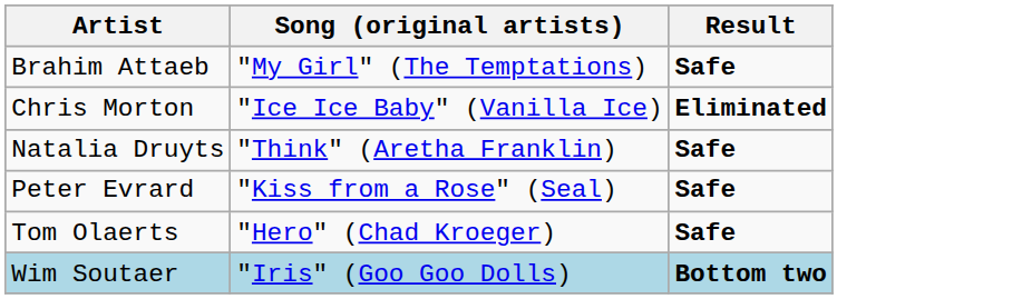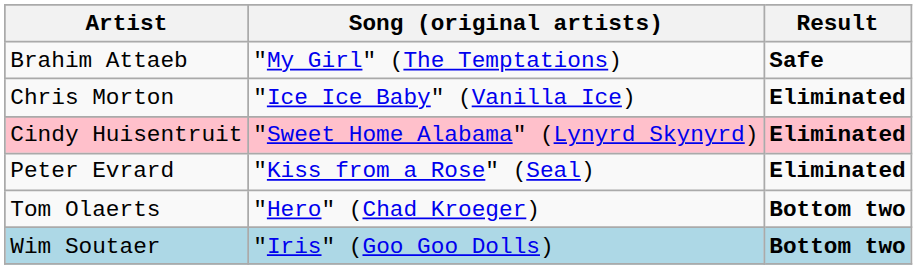 <table class=wikitable>
 <tr>
 <th>Artist</th>
 <th>Song (original artists)</th>
 <th>Result</th>
 </tr>
 <tr>
 <td>Brahim Attaeb</td>
 <td>"<a href='#'>My Girl</a>" (<a href='#'>The Temptations</a>)</td>
 <td><strong>Safe</strong></td>
 </tr>
 <tr>
 <td>Chris Morton</td>
 <td>"<a href='#'>Ice Ice Baby</a>" (<a href='#'>Vanilla Ice</a>)</td>
 <td><strong>Eliminated</strong></td>
 </tr>
-<tr>
-<td>Natalia Druyts</td>
-<td>"<a href='#'>Think</a>" (<a href='#'>Aretha Franklin</a>)</td>
-<td><strong>Safe</strong></td>
+<tr style="background:pink;">
+<td>Cindy Huisentruit</td>
+<td>"<a href='#'>Sweet Home Alabama</a>" (<a href='#'>Lynyrd Skynyrd</a>)</td>
+<td><strong>Eliminated</strong></td>
 </tr>
 <tr>
 <td>Peter Evrard</td>
 <td>"<a href='#'>Kiss from a Rose</a>" (<a href='#'>Seal</a>)</td>
-<td><strong>Safe</strong></td>
+<td><strong>Eliminated</strong></td>
 </tr>
 <tr>
 <td>Tom Olaerts</td>
 <td>"<a href='#'>Hero</a>" (<a href='#'>Chad Kroeger</a>)</td>
-<td><strong>Safe</strong></td>
+<td><strong>Bottom two</strong></td>
 </tr>
 <tr style="background:lightblue;">
 <td>Wim Soutaer</td>
 <td>"<a href='#'>Iris</a>" (<a href='#'>Goo Goo Dolls</a>)</td>
 <td><strong>Bottom two</strong></td>
 </tr>
 </table>
